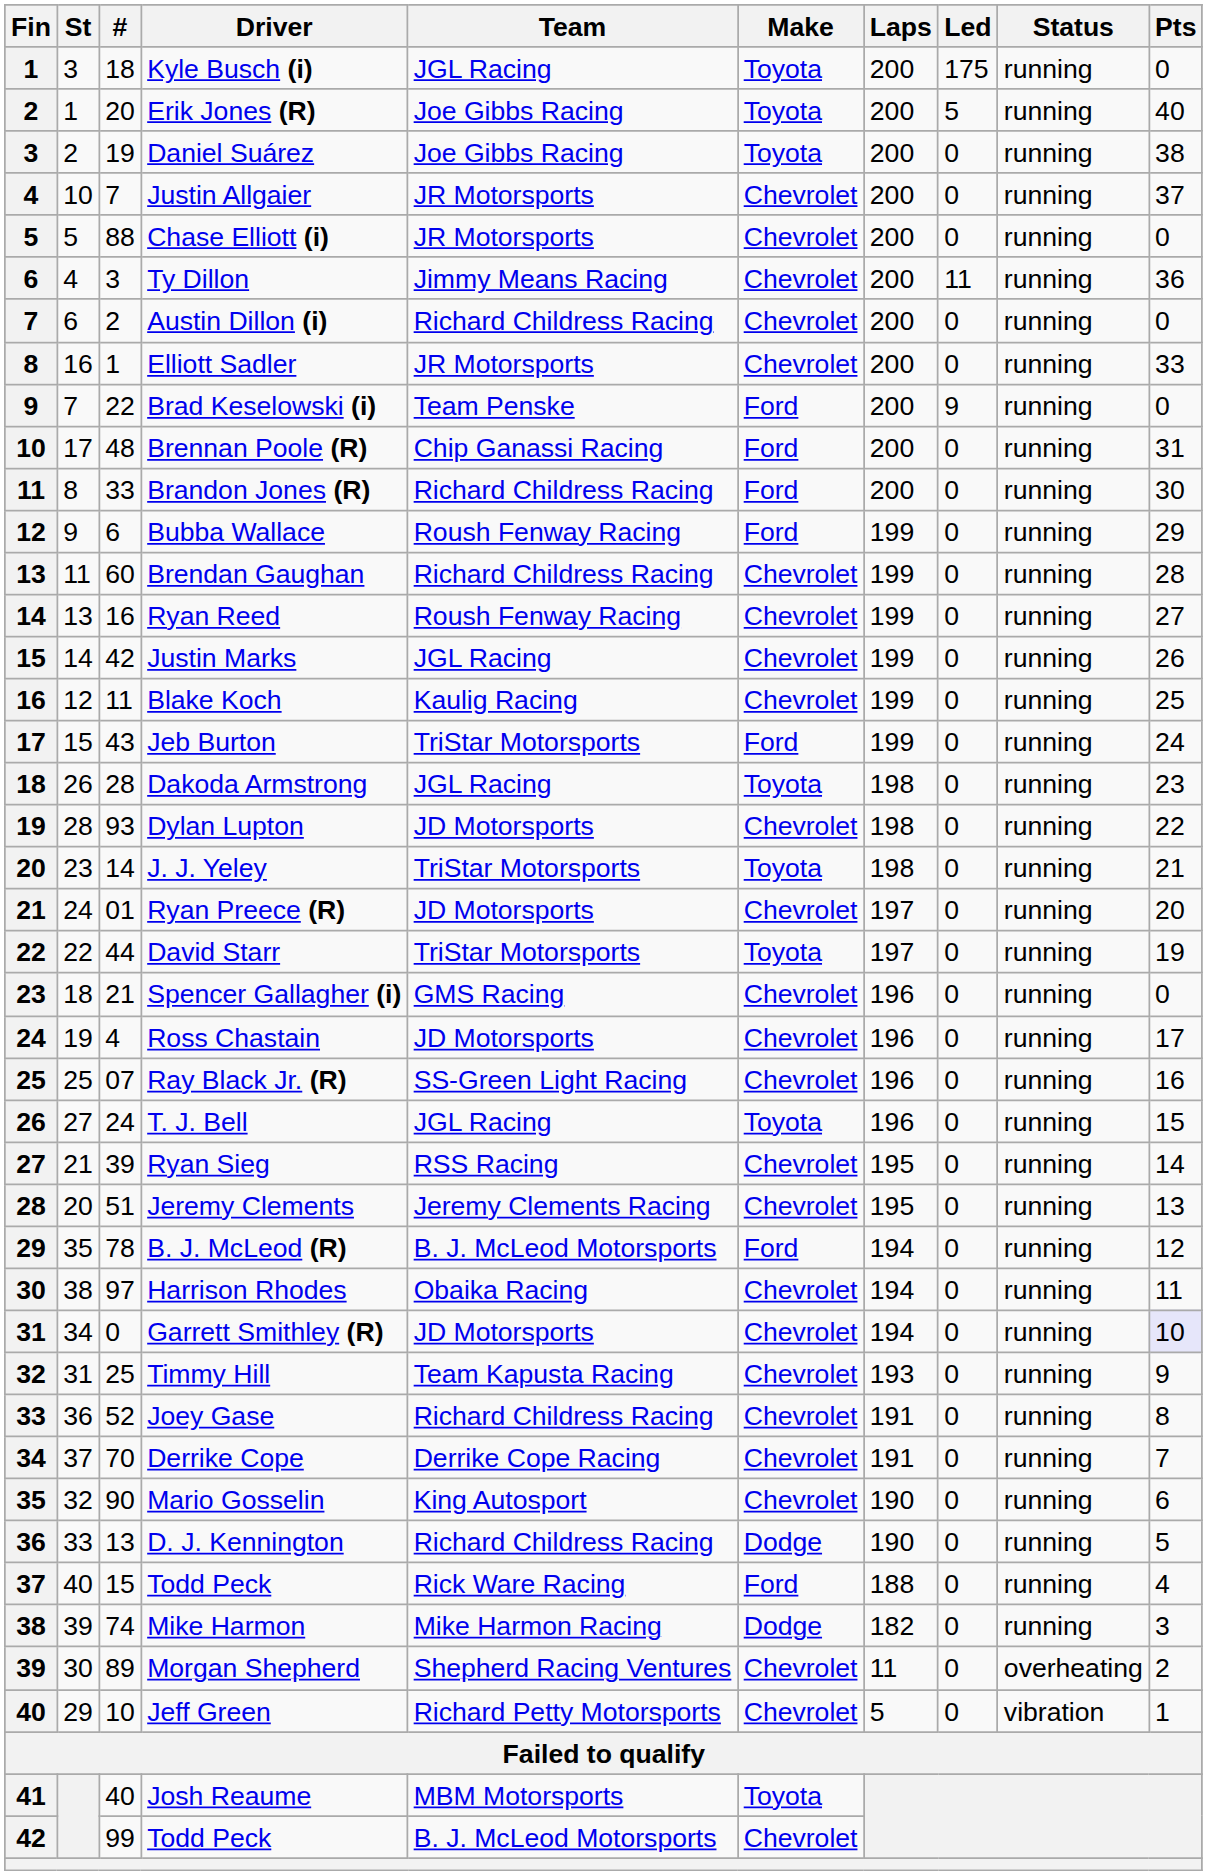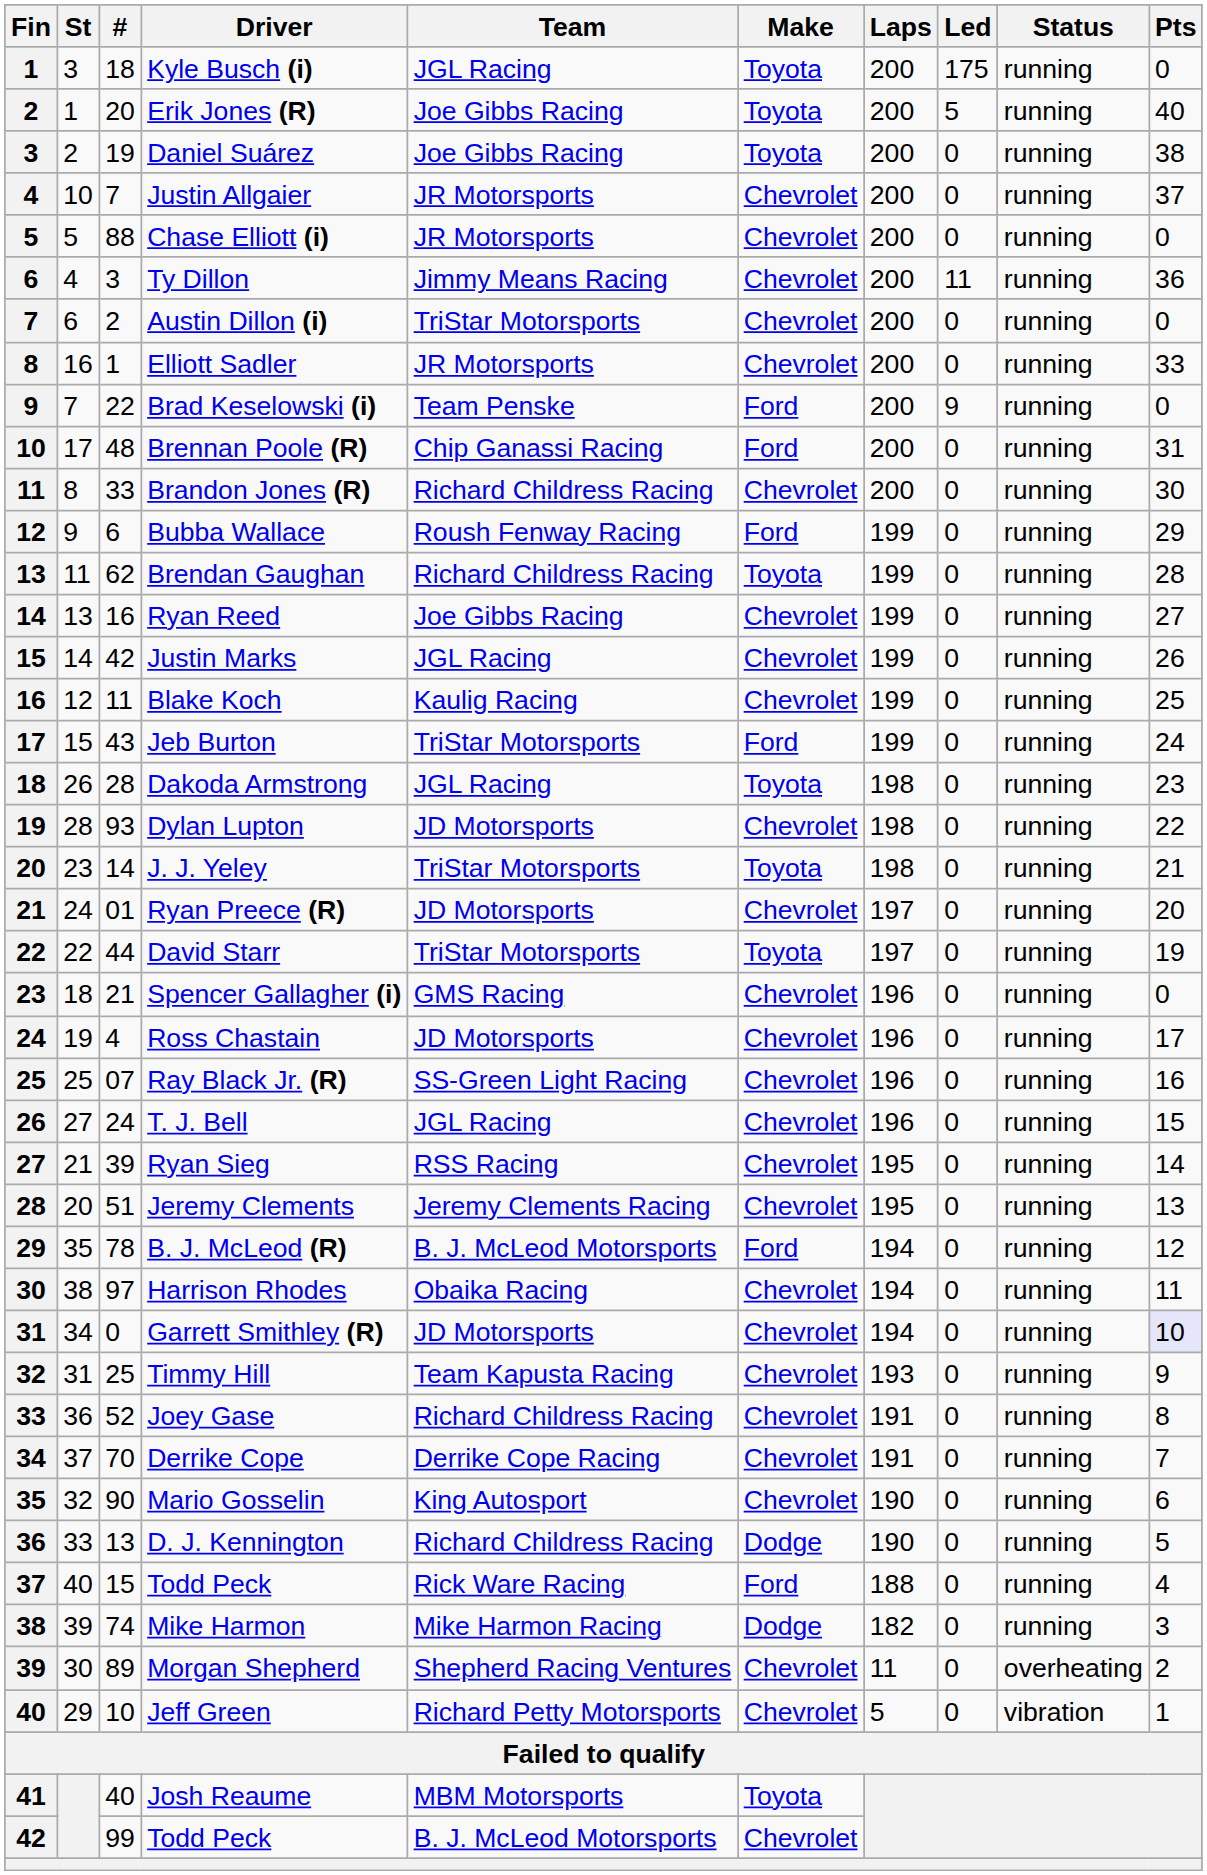 <table class="wikitable" style="font-size:95%">
 <tr>
 <th>Fin</th>
 <th>St</th>
 <th>#</th>
 <th>Driver</th>
 <th>Team</th>
 <th>Make</th>
 <th>Laps</th>
 <th>Led</th>
 <th>Status</th>
 <th>Pts</th>
 </tr>
 <tr>
 <th>1</th>
 <td>3</td>
 <td>18</td>
 <td><a href='#'>Kyle Busch</a> <strong>(i)</strong></td>
 <td><a href='#'>JGL Racing</a></td>
 <td><a href='#'>Toyota</a></td>
 <td>200</td>
 <td>175</td>
 <td>running</td>
 <td>0</td>
 </tr>
 <tr>
 <th>2</th>
 <td>1</td>
 <td>20</td>
 <td><a href='#'>Erik Jones</a> <strong>(R)</strong></td>
 <td><a href='#'>Joe Gibbs Racing</a></td>
 <td><a href='#'>Toyota</a></td>
 <td>200</td>
 <td>5</td>
 <td>running</td>
 <td>40</td>
 </tr>
 <tr>
 <th>3</th>
 <td>2</td>
 <td>19</td>
 <td><a href='#'>Daniel Suárez</a></td>
 <td><a href='#'>Joe Gibbs Racing</a></td>
 <td><a href='#'>Toyota</a></td>
 <td>200</td>
 <td>0</td>
 <td>running</td>
 <td>38</td>
 </tr>
 <tr>
 <th>4</th>
 <td>10</td>
 <td>7</td>
 <td><a href='#'>Justin Allgaier</a></td>
 <td><a href='#'>JR Motorsports</a></td>
 <td><a href='#'>Chevrolet</a></td>
 <td>200</td>
 <td>0</td>
 <td>running</td>
 <td>37</td>
 </tr>
 <tr>
 <th>5</th>
 <td>5</td>
 <td>88</td>
 <td><a href='#'>Chase Elliott</a> <strong>(i)</strong></td>
 <td><a href='#'>JR Motorsports</a></td>
 <td><a href='#'>Chevrolet</a></td>
 <td>200</td>
 <td>0</td>
 <td>running</td>
 <td>0</td>
 </tr>
 <tr>
 <th>6</th>
 <td>4</td>
 <td>3</td>
 <td><a href='#'>Ty Dillon</a></td>
 <td><a href='#'>Jimmy Means Racing</a></td>
 <td><a href='#'>Chevrolet</a></td>
 <td>200</td>
 <td>11</td>
 <td>running</td>
 <td>36</td>
 </tr>
 <tr>
 <th>7</th>
 <td>6</td>
 <td>2</td>
 <td><a href='#'>Austin Dillon</a> <strong>(i)</strong></td>
-<td><a href='#'>Richard Childress Racing</a></td>
+<td><a href='#'>TriStar Motorsports</a></td>
 <td><a href='#'>Chevrolet</a></td>
 <td>200</td>
 <td>0</td>
 <td>running</td>
 <td>0</td>
 </tr>
 <tr>
 <th>8</th>
 <td>16</td>
 <td>1</td>
 <td><a href='#'>Elliott Sadler</a></td>
 <td><a href='#'>JR Motorsports</a></td>
 <td><a href='#'>Chevrolet</a></td>
 <td>200</td>
 <td>0</td>
 <td>running</td>
 <td>33</td>
 </tr>
 <tr>
 <th>9</th>
 <td>7</td>
 <td>22</td>
 <td><a href='#'>Brad Keselowski</a> <strong>(i)</strong></td>
 <td><a href='#'>Team Penske</a></td>
 <td><a href='#'>Ford</a></td>
 <td>200</td>
 <td>9</td>
 <td>running</td>
 <td>0</td>
 </tr>
 <tr>
 <th>10</th>
 <td>17</td>
 <td>48</td>
 <td><a href='#'>Brennan Poole</a> <strong>(R)</strong></td>
 <td><a href='#'>Chip Ganassi Racing</a></td>
 <td><a href='#'>Ford</a></td>
 <td>200</td>
 <td>0</td>
 <td>running</td>
 <td>31</td>
 </tr>
 <tr>
 <th>11</th>
 <td>8</td>
 <td>33</td>
 <td><a href='#'>Brandon Jones</a> <strong>(R)</strong></td>
 <td><a href='#'>Richard Childress Racing</a></td>
-<td><a href='#'>Ford</a></td>
+<td><a href='#'>Chevrolet</a></td>
 <td>200</td>
 <td>0</td>
 <td>running</td>
 <td>30</td>
 </tr>
 <tr>
 <th>12</th>
 <td>9</td>
 <td>6</td>
 <td><a href='#'>Bubba Wallace</a></td>
 <td><a href='#'>Roush Fenway Racing</a></td>
 <td><a href='#'>Ford</a></td>
 <td>199</td>
 <td>0</td>
 <td>running</td>
 <td>29</td>
 </tr>
 <tr>
 <th>13</th>
 <td>11</td>
-<td>60</td>
+<td>62</td>
 <td><a href='#'>Brendan Gaughan</a></td>
 <td><a href='#'>Richard Childress Racing</a></td>
-<td><a href='#'>Chevrolet</a></td>
+<td><a href='#'>Toyota</a></td>
 <td>199</td>
 <td>0</td>
 <td>running</td>
 <td>28</td>
 </tr>
 <tr>
 <th>14</th>
 <td>13</td>
 <td>16</td>
 <td><a href='#'>Ryan Reed</a></td>
-<td><a href='#'>Roush Fenway Racing</a></td>
+<td><a href='#'>Joe Gibbs Racing</a></td>
 <td><a href='#'>Chevrolet</a></td>
 <td>199</td>
 <td>0</td>
 <td>running</td>
 <td>27</td>
 </tr>
 <tr>
 <th>15</th>
 <td>14</td>
 <td>42</td>
 <td><a href='#'>Justin Marks</a></td>
 <td><a href='#'>JGL Racing</a></td>
 <td><a href='#'>Chevrolet</a></td>
 <td>199</td>
 <td>0</td>
 <td>running</td>
 <td>26</td>
 </tr>
 <tr>
 <th>16</th>
 <td>12</td>
 <td>11</td>
 <td><a href='#'>Blake Koch</a></td>
 <td><a href='#'>Kaulig Racing</a></td>
 <td><a href='#'>Chevrolet</a></td>
 <td>199</td>
 <td>0</td>
 <td>running</td>
 <td>25</td>
 </tr>
 <tr>
 <th>17</th>
 <td>15</td>
 <td>43</td>
 <td><a href='#'>Jeb Burton</a></td>
 <td><a href='#'>TriStar Motorsports</a></td>
 <td><a href='#'>Ford</a></td>
 <td>199</td>
 <td>0</td>
 <td>running</td>
 <td>24</td>
 </tr>
 <tr>
 <th>18</th>
 <td>26</td>
 <td>28</td>
 <td><a href='#'>Dakoda Armstrong</a></td>
 <td><a href='#'>JGL Racing</a></td>
 <td><a href='#'>Toyota</a></td>
 <td>198</td>
 <td>0</td>
 <td>running</td>
 <td>23</td>
 </tr>
 <tr>
 <th>19</th>
 <td>28</td>
 <td>93</td>
 <td><a href='#'>Dylan Lupton</a></td>
 <td><a href='#'>JD Motorsports</a></td>
 <td><a href='#'>Chevrolet</a></td>
 <td>198</td>
 <td>0</td>
 <td>running</td>
 <td>22</td>
 </tr>
 <tr>
 <th>20</th>
 <td>23</td>
 <td>14</td>
 <td><a href='#'>J. J. Yeley</a></td>
 <td><a href='#'>TriStar Motorsports</a></td>
 <td><a href='#'>Toyota</a></td>
 <td>198</td>
 <td>0</td>
 <td>running</td>
 <td>21</td>
 </tr>
 <tr>
 <th>21</th>
 <td>24</td>
 <td>01</td>
 <td><a href='#'>Ryan Preece</a> <strong>(R)</strong></td>
 <td><a href='#'>JD Motorsports</a></td>
 <td><a href='#'>Chevrolet</a></td>
 <td>197</td>
 <td>0</td>
 <td>running</td>
 <td>20</td>
 </tr>
 <tr>
 <th>22</th>
 <td>22</td>
 <td>44</td>
 <td><a href='#'>David Starr</a></td>
 <td><a href='#'>TriStar Motorsports</a></td>
 <td><a href='#'>Toyota</a></td>
 <td>197</td>
 <td>0</td>
 <td>running</td>
 <td>19</td>
 </tr>
 <tr>
 <th>23</th>
 <td>18</td>
 <td>21</td>
 <td><a href='#'>Spencer Gallagher</a> <strong>(i)</strong></td>
 <td><a href='#'>GMS Racing</a></td>
 <td><a href='#'>Chevrolet</a></td>
 <td>196</td>
 <td>0</td>
 <td>running</td>
 <td>0</td>
 </tr>
 <tr>
 <th>24</th>
 <td>19</td>
 <td>4</td>
 <td><a href='#'>Ross Chastain</a></td>
 <td><a href='#'>JD Motorsports</a></td>
 <td><a href='#'>Chevrolet</a></td>
 <td>196</td>
 <td>0</td>
 <td>running</td>
 <td>17</td>
 </tr>
 <tr>
 <th>25</th>
 <td>25</td>
 <td>07</td>
 <td><a href='#'>Ray Black Jr.</a> <strong>(R)</strong></td>
 <td><a href='#'>SS-Green Light Racing</a></td>
 <td><a href='#'>Chevrolet</a></td>
 <td>196</td>
 <td>0</td>
 <td>running</td>
 <td>16</td>
 </tr>
 <tr>
 <th>26</th>
 <td>27</td>
 <td>24</td>
 <td><a href='#'>T. J. Bell</a></td>
 <td><a href='#'>JGL Racing</a></td>
-<td><a href='#'>Toyota</a></td>
+<td><a href='#'>Chevrolet</a></td>
 <td>196</td>
 <td>0</td>
 <td>running</td>
 <td>15</td>
 </tr>
 <tr>
 <th>27</th>
 <td>21</td>
 <td>39</td>
 <td><a href='#'>Ryan Sieg</a></td>
 <td><a href='#'>RSS Racing</a></td>
 <td><a href='#'>Chevrolet</a></td>
 <td>195</td>
 <td>0</td>
 <td>running</td>
 <td>14</td>
 </tr>
 <tr>
 <th>28</th>
 <td>20</td>
 <td>51</td>
 <td><a href='#'>Jeremy Clements</a></td>
 <td><a href='#'>Jeremy Clements Racing</a></td>
 <td><a href='#'>Chevrolet</a></td>
 <td>195</td>
 <td>0</td>
 <td>running</td>
 <td>13</td>
 </tr>
 <tr>
 <th>29</th>
 <td>35</td>
 <td>78</td>
 <td><a href='#'>B. J. McLeod</a> <strong>(R)</strong></td>
 <td><a href='#'>B. J. McLeod Motorsports</a></td>
 <td><a href='#'>Ford</a></td>
 <td>194</td>
 <td>0</td>
 <td>running</td>
 <td>12</td>
 </tr>
 <tr>
 <th>30</th>
 <td>38</td>
 <td>97</td>
 <td><a href='#'>Harrison Rhodes</a></td>
 <td><a href='#'>Obaika Racing</a></td>
 <td><a href='#'>Chevrolet</a></td>
 <td>194</td>
 <td>0</td>
 <td>running</td>
 <td>11</td>
 </tr>
 <tr>
 <th>31</th>
 <td>34</td>
 <td>0</td>
 <td><a href='#'>Garrett Smithley</a> <strong>(R)</strong></td>
 <td><a href='#'>JD Motorsports</a></td>
 <td><a href='#'>Chevrolet</a></td>
 <td>194</td>
 <td>0</td>
 <td>running</td>
 <td style="background: lavender;">10</td>
 </tr>
 <tr>
 <th>32</th>
 <td>31</td>
 <td>25</td>
 <td><a href='#'>Timmy Hill</a></td>
 <td><a href='#'>Team Kapusta Racing</a></td>
 <td><a href='#'>Chevrolet</a></td>
 <td>193</td>
 <td>0</td>
 <td>running</td>
 <td>9</td>
 </tr>
 <tr>
 <th>33</th>
 <td>36</td>
 <td>52</td>
 <td><a href='#'>Joey Gase</a></td>
 <td><a href='#'>Richard Childress Racing</a></td>
 <td><a href='#'>Chevrolet</a></td>
 <td>191</td>
 <td>0</td>
 <td>running</td>
 <td>8</td>
 </tr>
 <tr>
 <th>34</th>
 <td>37</td>
 <td>70</td>
 <td><a href='#'>Derrike Cope</a></td>
 <td><a href='#'>Derrike Cope Racing</a></td>
 <td><a href='#'>Chevrolet</a></td>
 <td>191</td>
 <td>0</td>
 <td>running</td>
 <td>7</td>
 </tr>
 <tr>
 <th>35</th>
 <td>32</td>
 <td>90</td>
 <td><a href='#'>Mario Gosselin</a></td>
 <td><a href='#'>King Autosport</a></td>
 <td><a href='#'>Chevrolet</a></td>
 <td>190</td>
 <td>0</td>
 <td>running</td>
 <td>6</td>
 </tr>
 <tr>
 <th>36</th>
 <td>33</td>
 <td>13</td>
 <td><a href='#'>D. J. Kennington</a></td>
 <td><a href='#'>Richard Childress Racing</a></td>
 <td><a href='#'>Dodge</a></td>
 <td>190</td>
 <td>0</td>
 <td>running</td>
 <td>5</td>
 </tr>
 <tr>
 <th>37</th>
 <td>40</td>
 <td>15</td>
 <td><a href='#'>Todd Peck</a></td>
 <td><a href='#'>Rick Ware Racing</a></td>
 <td><a href='#'>Ford</a></td>
 <td>188</td>
 <td>0</td>
 <td>running</td>
 <td>4</td>
 </tr>
 <tr>
 <th>38</th>
 <td>39</td>
 <td>74</td>
 <td><a href='#'>Mike Harmon</a></td>
 <td><a href='#'>Mike Harmon Racing</a></td>
 <td><a href='#'>Dodge</a></td>
 <td>182</td>
 <td>0</td>
 <td>running</td>
 <td>3</td>
 </tr>
 <tr>
 <th>39</th>
 <td>30</td>
 <td>89</td>
 <td><a href='#'>Morgan Shepherd</a></td>
 <td><a href='#'>Shepherd Racing Ventures</a></td>
 <td><a href='#'>Chevrolet</a></td>
 <td>11</td>
 <td>0</td>
 <td>overheating</td>
 <td>2</td>
 </tr>
 <tr>
 <th>40</th>
 <td>29</td>
 <td>10</td>
 <td><a href='#'>Jeff Green</a></td>
 <td><a href='#'>Richard Petty Motorsports</a></td>
 <td><a href='#'>Chevrolet</a></td>
 <td>5</td>
 <td>0</td>
 <td>vibration</td>
 <td>1</td>
 </tr>
 <tr>
 <th colspan="10">Failed to qualify</th>
 </tr>
 <tr>
 <th>41</th>
 <th rowspan="2"></th>
 <td>40</td>
 <td><a href='#'>Josh Reaume</a></td>
 <td><a href='#'>MBM Motorsports</a></td>
 <td><a href='#'>Toyota</a></td>
 <th colspan="4" rowspan="2"></th>
 </tr>
 <tr>
 <th>42</th>
 <td>99</td>
 <td><a href='#'>Todd Peck</a></td>
 <td><a href='#'>B. J. McLeod Motorsports</a></td>
 <td><a href='#'>Chevrolet</a></td>
 </tr>
 <tr>
 <th colspan="10"></th>
 </tr>
 </table>
